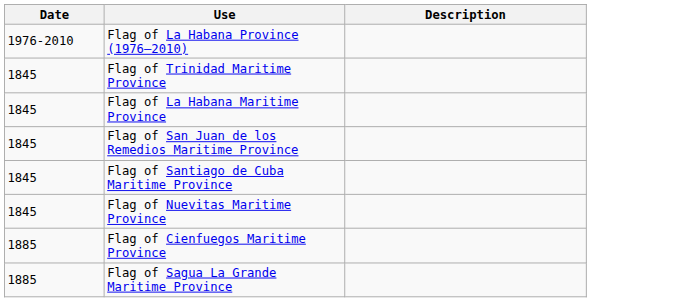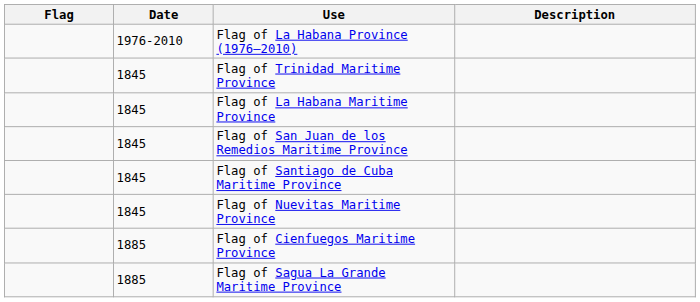 <table class="wikitable">
 <tr>
+<th style="width:110px;">Flag</th>
 <th style="width:100px;">Date</th>
 <th style="width:250px;">Use</th>
 <th style="width:250px;">Description</th>
 </tr>
 <tr>
+<td></td>
 <td>1976-2010</td>
 <td>Flag of <a href='#'>La Habana Province (1976–2010)</a></td>
 <td></td>
 </tr>
 <tr>
+<td></td>
 <td>1845</td>
 <td>Flag of <a href='#'>Trinidad Maritime Province</a></td>
 <td></td>
 </tr>
 <tr>
+<td></td>
 <td>1845</td>
 <td>Flag of <a href='#'>La Habana Maritime Province</a></td>
 <td></td>
 </tr>
 <tr>
+<td></td>
 <td>1845</td>
 <td>Flag of <a href='#'>San Juan de los Remedios Maritime Province</a></td>
 <td></td>
 </tr>
 <tr>
+<td></td>
 <td>1845</td>
 <td>Flag of <a href='#'>Santiago de Cuba Maritime Province</a></td>
 <td></td>
 </tr>
 <tr>
+<td></td>
 <td>1845</td>
 <td>Flag of <a href='#'>Nuevitas Maritime Province</a></td>
 <td></td>
 </tr>
 <tr>
+<td></td>
 <td>1885</td>
 <td>Flag of <a href='#'>Cienfuegos Maritime Province</a></td>
 <td></td>
 </tr>
 <tr>
+<td></td>
 <td>1885</td>
 <td>Flag of <a href='#'>Sagua La Grande Maritime Province</a></td>
 <td></td>
 </tr>
 </table>
